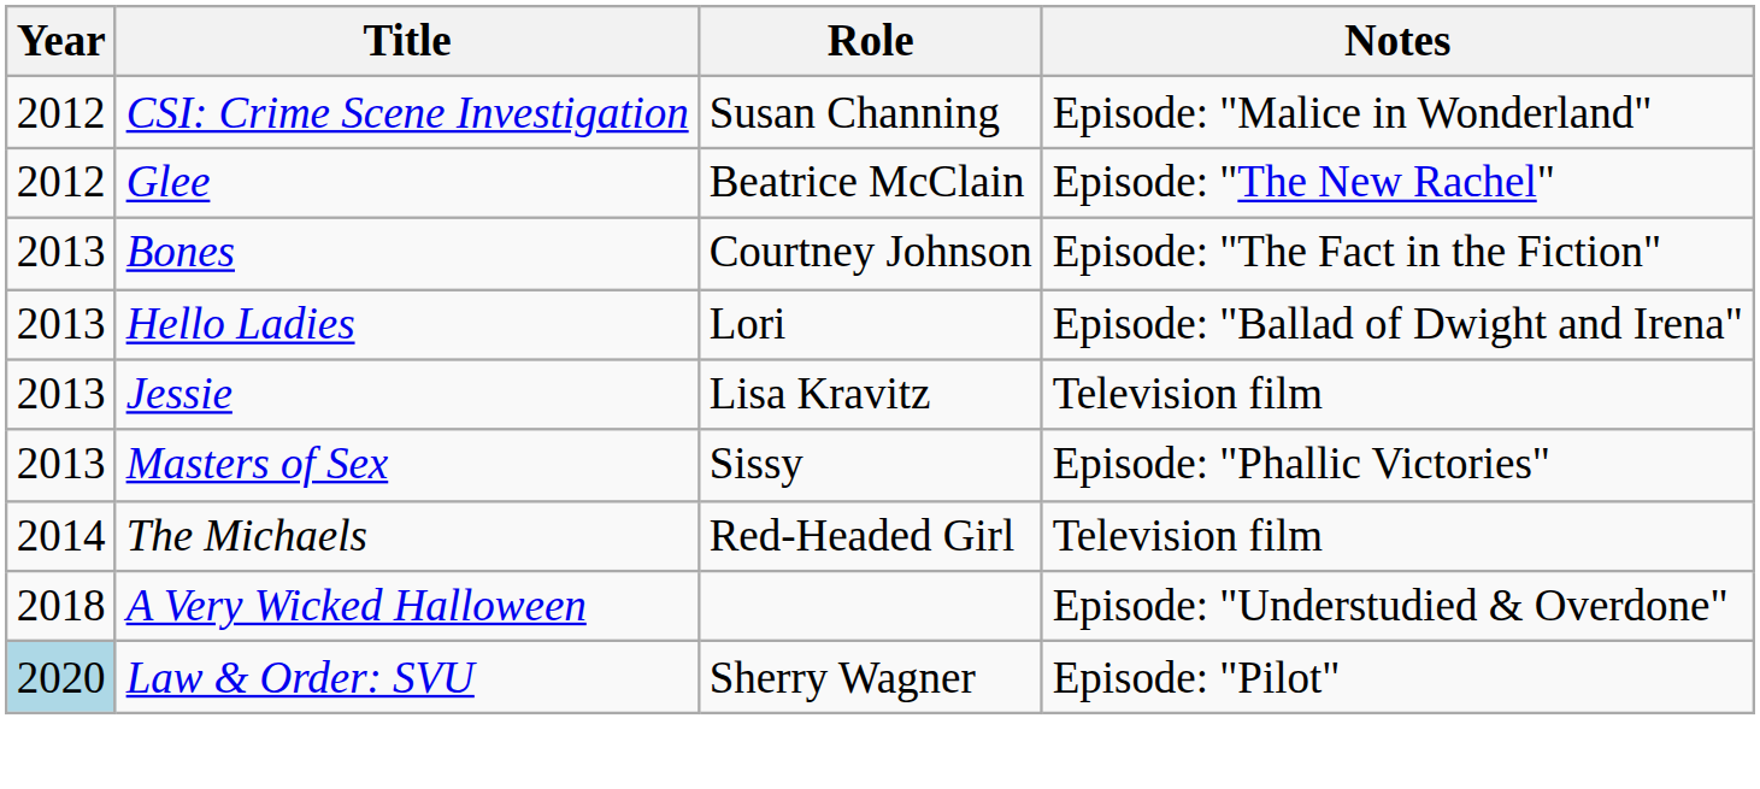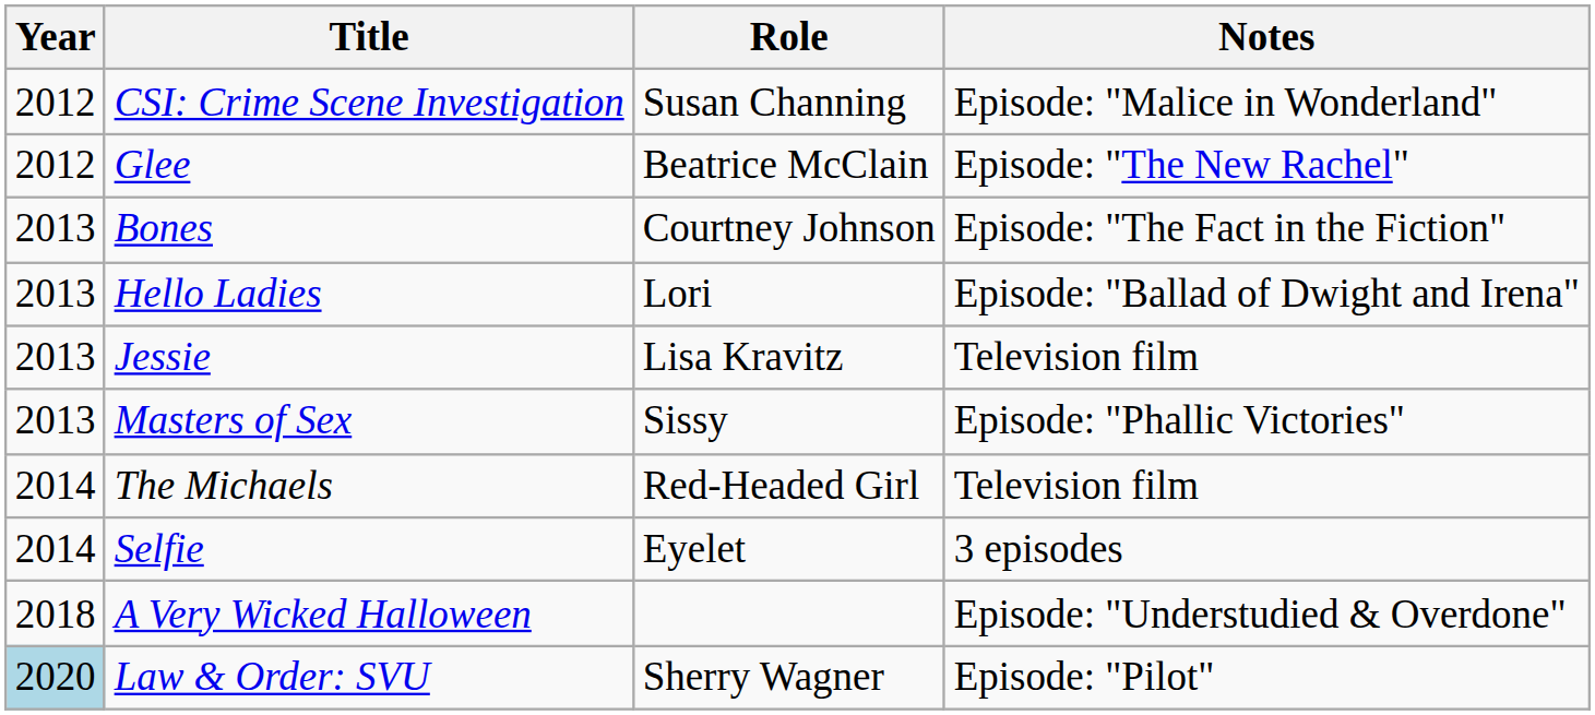 <table class="wikitable sortable">
 <tr>
 <th>Year</th>
 <th>Title</th>
 <th>Role</th>
 <th>Notes</th>
 </tr>
 <tr>
 <td>2012</td>
 <td><em><a href='#'>CSI: Crime Scene Investigation</a></em></td>
 <td>Susan Channing</td>
 <td>Episode: "Malice in Wonderland"</td>
 </tr>
 <tr>
 <td>2012</td>
 <td><a href='#'><em>Glee</em></a></td>
 <td>Beatrice McClain</td>
 <td>Episode: "<a href='#'>The New Rachel</a>"</td>
 </tr>
 <tr>
 <td>2013</td>
 <td><a href='#'><em>Bones</em></a></td>
 <td>Courtney Johnson</td>
 <td>Episode: "The Fact in the Fiction"</td>
 </tr>
 <tr>
 <td>2013</td>
 <td><em><a href='#'>Hello Ladies</a></em></td>
 <td>Lori</td>
 <td>Episode: "Ballad of Dwight and Irena"</td>
 </tr>
 <tr>
 <td>2013</td>
 <td><a href='#'><em>Jessie</em></a></td>
 <td>Lisa Kravitz</td>
 <td>Television film</td>
 </tr>
 <tr>
 <td>2013</td>
 <td><em><a href='#'>Masters of Sex</a></em></td>
 <td>Sissy</td>
 <td>Episode: "Phallic Victories"</td>
 </tr>
 <tr>
 <td>2014</td>
 <td><em>The Michaels</em></td>
 <td>Red-Headed Girl</td>
 <td>Television film</td>
 </tr>
 <tr>
+<td>2014</td>
+<td><a href='#'><em>Selfie</em></a></td>
+<td>Eyelet</td>
+<td>3 episodes</td>
+</tr>
+<tr>
 <td>2018</td>
 <td><em><a href='#'>A Very Wicked Halloween</a></em></td>
 <td></td>
 <td>Episode: "Understudied & Overdone"</td>
 </tr>
 <tr>
 <td style="background: lightblue;">2020</td>
 <td><a href='#'><em>Law & Order: SVU</em></a></td>
 <td>Sherry Wagner</td>
 <td>Episode: "Pilot"</td>
 </tr>
 </table>
